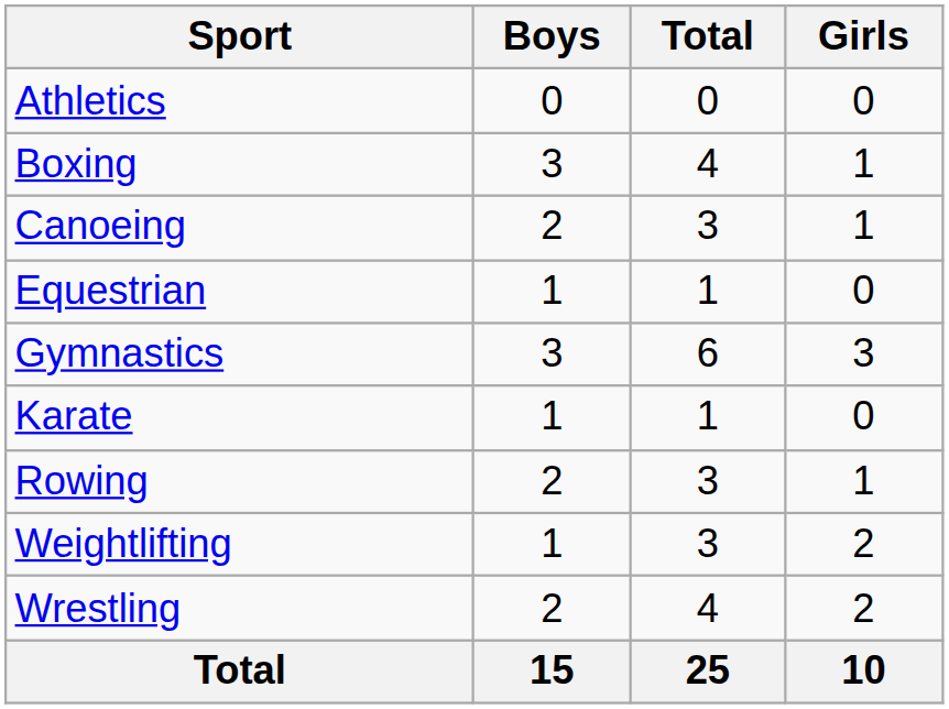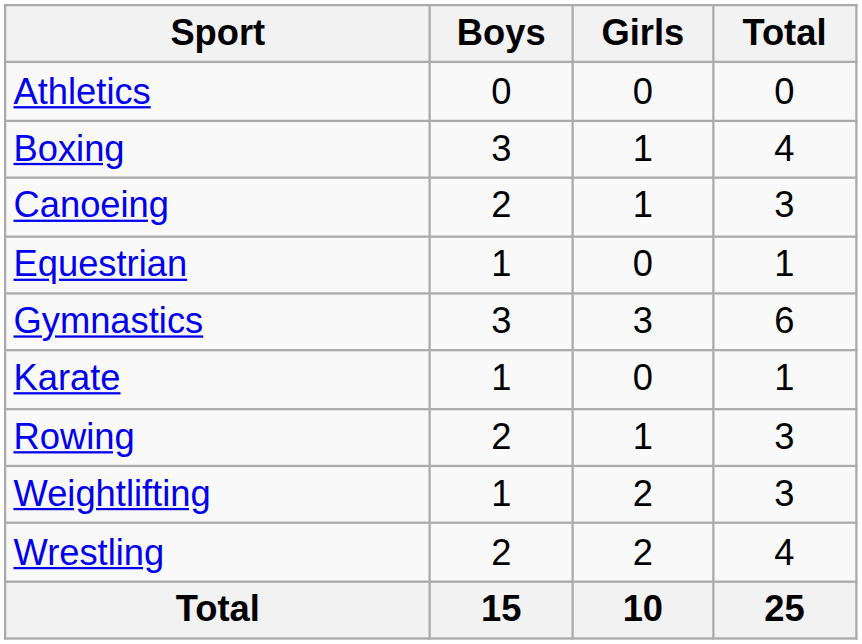 <table class="wikitable sortable" style="text-align:center;">
 <tr>
 <th width=180>Sport</th>
 <th width=55>Boys</th>
+<th width=55>Girls</th>
 <th width=55>Total</th>
-<th width=55>Girls</th>
 </tr>
 <tr>
 <td align=left><a href='#'>Athletics</a></td>
 <td>0</td>
 <td>0</td>
 <td>0</td>
 </tr>
 <tr>
 <td align=left><a href='#'>Boxing</a></td>
 <td>3</td>
+<td>1</td>
 <td>4</td>
-<td>1</td>
 </tr>
 <tr>
 <td align=left><a href='#'>Canoeing</a></td>
 <td>2</td>
+<td>1</td>
 <td>3</td>
-<td>1</td>
 </tr>
 <tr>
 <td align=left><a href='#'>Equestrian</a></td>
 <td>1</td>
+<td>0</td>
 <td>1</td>
-<td>0</td>
 </tr>
 <tr>
 <td align=left><a href='#'>Gymnastics</a></td>
 <td>3</td>
+<td>3</td>
 <td>6</td>
-<td>3</td>
 </tr>
 <tr>
 <td align=left><a href='#'>Karate</a></td>
 <td>1</td>
+<td>0</td>
 <td>1</td>
-<td>0</td>
 </tr>
 <tr>
 <td align=left><a href='#'>Rowing</a></td>
 <td>2</td>
+<td>1</td>
 <td>3</td>
-<td>1</td>
 </tr>
 <tr>
 <td align=left><a href='#'>Weightlifting</a></td>
 <td>1</td>
+<td>2</td>
 <td>3</td>
-<td>2</td>
 </tr>
 <tr>
 <td align=left><a href='#'>Wrestling</a></td>
 <td>2</td>
+<td>2</td>
 <td>4</td>
-<td>2</td>
 </tr>
 <tr class="sortbottom">
 <th>Total</th>
 <th>15</th>
+<th>10</th>
 <th>25</th>
-<th>10</th>
 </tr>
 </table>
